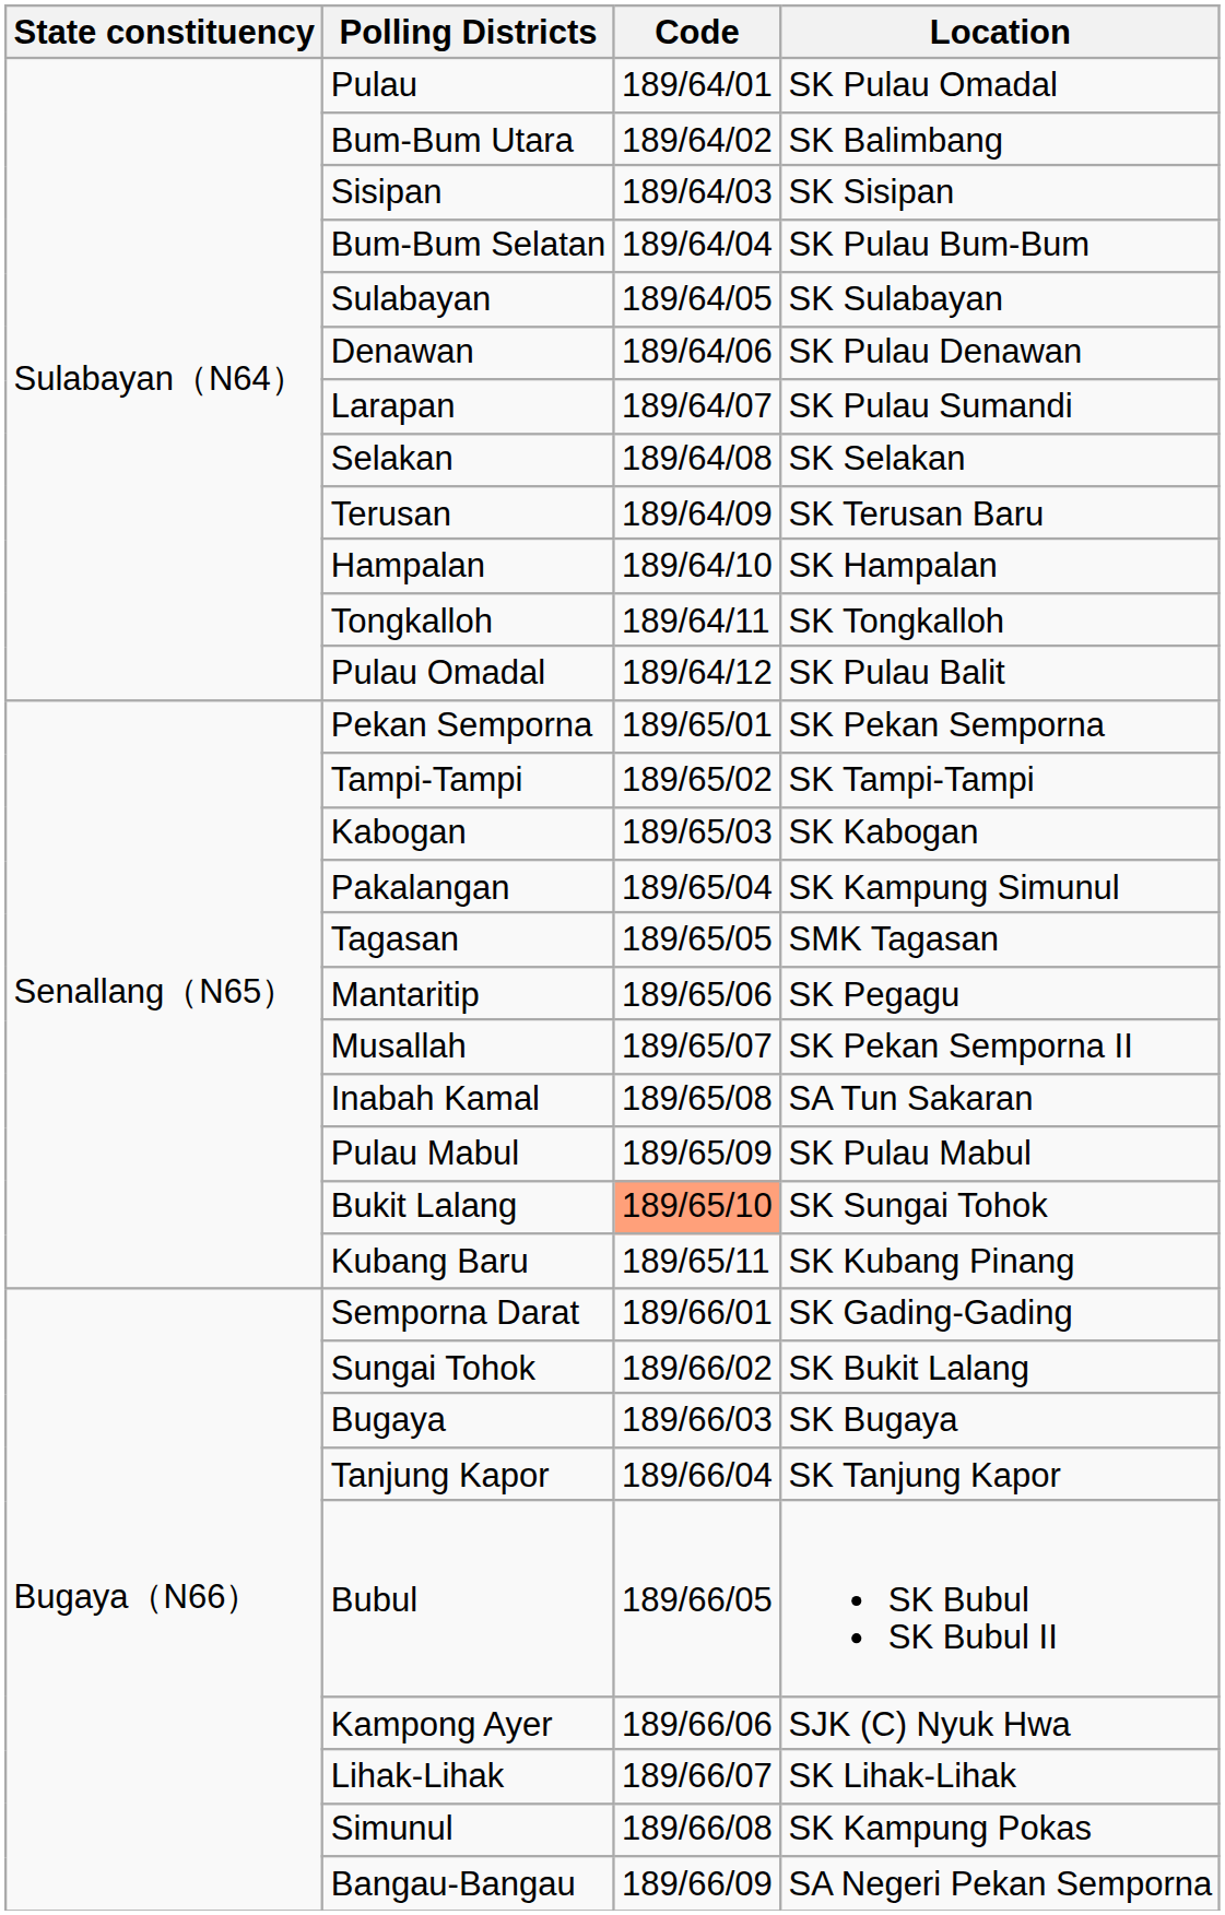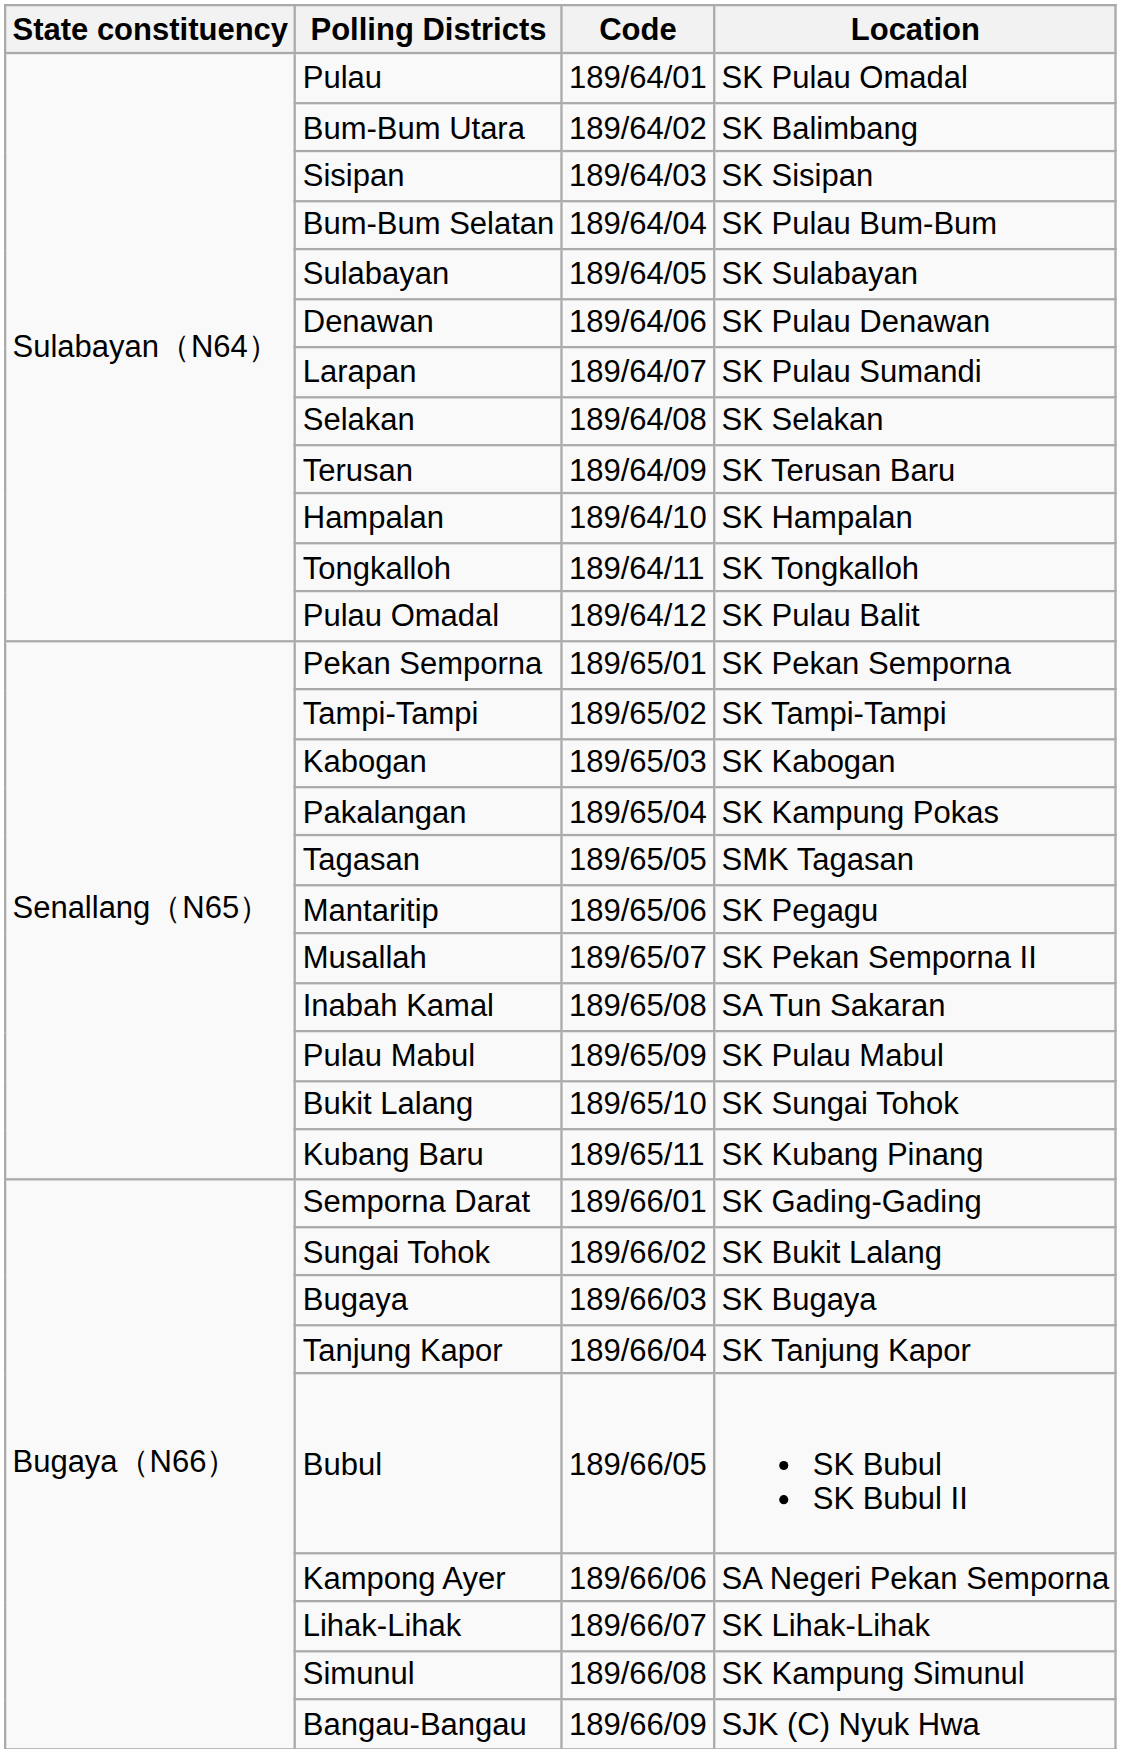 <table class="wikitable sortable mw-collapsible" style="white-space:nowrap;font-size:85%">
 <tr>
 <th>State constituency</th>
 <th>Polling Districts</th>
 <th>Code</th>
 <th>Location</th>
 </tr>
 <tr>
 <td rowspan="12">Sulabayan（N64）</td>
 <td>Pulau</td>
 <td>189/64/01</td>
 <td>SK Pulau Omadal</td>
 </tr>
 <tr>
 <td>Bum-Bum Utara</td>
 <td>189/64/02</td>
 <td>SK Balimbang</td>
 </tr>
 <tr>
 <td>Sisipan</td>
 <td>189/64/03</td>
 <td>SK Sisipan</td>
 </tr>
 <tr>
 <td>Bum-Bum Selatan</td>
 <td>189/64/04</td>
 <td>SK Pulau Bum-Bum</td>
 </tr>
 <tr>
 <td>Sulabayan</td>
 <td>189/64/05</td>
 <td>SK Sulabayan</td>
 </tr>
 <tr>
 <td>Denawan</td>
 <td>189/64/06</td>
 <td>SK Pulau Denawan</td>
 </tr>
 <tr>
 <td>Larapan</td>
 <td>189/64/07</td>
 <td>SK Pulau Sumandi</td>
 </tr>
 <tr>
 <td>Selakan</td>
 <td>189/64/08</td>
 <td>SK Selakan</td>
 </tr>
 <tr>
 <td>Terusan</td>
 <td>189/64/09</td>
 <td>SK Terusan Baru</td>
 </tr>
 <tr>
 <td>Hampalan</td>
 <td>189/64/10</td>
 <td>SK Hampalan</td>
 </tr>
 <tr>
 <td>Tongkalloh</td>
 <td>189/64/11</td>
 <td>SK Tongkalloh</td>
 </tr>
 <tr>
 <td>Pulau Omadal</td>
 <td>189/64/12</td>
 <td>SK Pulau Balit</td>
 </tr>
 <tr>
 <td rowspan="11">Senallang（N65）</td>
 <td>Pekan Semporna</td>
 <td>189/65/01</td>
 <td>SK Pekan Semporna</td>
 </tr>
 <tr>
 <td>Tampi-Tampi</td>
 <td>189/65/02</td>
 <td>SK Tampi-Tampi</td>
 </tr>
 <tr>
 <td>Kabogan</td>
 <td>189/65/03</td>
 <td>SK Kabogan</td>
 </tr>
 <tr>
 <td>Pakalangan</td>
 <td>189/65/04</td>
-<td>SK Kampung Simunul</td>
+<td>SK Kampung Pokas</td>
 </tr>
 <tr>
 <td>Tagasan</td>
 <td>189/65/05</td>
 <td>SMK Tagasan</td>
 </tr>
 <tr>
 <td>Mantaritip</td>
 <td>189/65/06</td>
 <td>SK Pegagu</td>
 </tr>
 <tr>
 <td>Musallah</td>
 <td>189/65/07</td>
 <td>SK Pekan Semporna II</td>
 </tr>
 <tr>
 <td>Inabah Kamal</td>
 <td>189/65/08</td>
 <td>SA Tun Sakaran</td>
 </tr>
 <tr>
 <td>Pulau Mabul</td>
 <td>189/65/09</td>
 <td>SK Pulau Mabul</td>
 </tr>
 <tr>
 <td>Bukit Lalang</td>
-<td style="background: lightsalmon;">189/65/10</td>
+<td>189/65/10</td>
 <td>SK Sungai Tohok</td>
 </tr>
 <tr>
 <td>Kubang Baru</td>
 <td>189/65/11</td>
 <td>SK Kubang Pinang</td>
 </tr>
 <tr>
 <td rowspan="9">Bugaya（N66）</td>
 <td>Semporna Darat</td>
 <td>189/66/01</td>
 <td>SK Gading-Gading</td>
 </tr>
 <tr>
 <td>Sungai Tohok</td>
 <td>189/66/02</td>
 <td>SK Bukit Lalang</td>
 </tr>
 <tr>
 <td>Bugaya</td>
 <td>189/66/03</td>
 <td>SK Bugaya</td>
 </tr>
 <tr>
 <td>Tanjung Kapor</td>
 <td>189/66/04</td>
 <td>SK Tanjung Kapor</td>
 </tr>
 <tr>
 <td>Bubul</td>
 <td>189/66/05</td>
 <td><br><ul><li>SK Bubul</li><li>SK Bubul II</li></ul></td>
 </tr>
 <tr>
 <td>Kampong Ayer</td>
 <td>189/66/06</td>
-<td>SJK (C) Nyuk Hwa</td>
+<td>SA Negeri Pekan Semporna</td>
 </tr>
 <tr>
 <td>Lihak-Lihak</td>
 <td>189/66/07</td>
 <td>SK Lihak-Lihak</td>
 </tr>
 <tr>
 <td>Simunul</td>
 <td>189/66/08</td>
-<td>SK Kampung Pokas</td>
+<td>SK Kampung Simunul</td>
 </tr>
 <tr>
 <td>Bangau-Bangau</td>
 <td>189/66/09</td>
-<td>SA Negeri Pekan Semporna</td>
+<td>SJK (C) Nyuk Hwa</td>
 </tr>
 </table>
